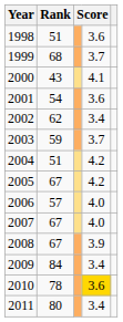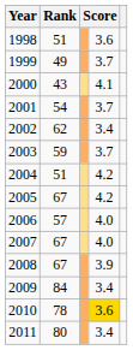 <table class="mw-datatable wikitable sortable" style="text-align:center">
 <tr>
 <th>Year</th>
 <th>Rank</th>
 <th colspan="2">Score</th>
 <th class="unsortable"></th>
 </tr>
 <tr>
 <td>1998</td>
 <td>51</td>
 <td style="background: #FDAE61"></td>
 <td>3.6</td>
 <td></td>
 </tr>
 <tr>
 <td>1999</td>
-<td>68</td>
+<td>49</td>
 <td style="background: #FDAE61"></td>
 <td>3.7</td>
 <td></td>
 </tr>
 <tr>
 <td>2000</td>
 <td>43</td>
 <td style="background: #FEE08B"></td>
 <td>4.1</td>
 <td></td>
 </tr>
 <tr>
 <td>2001</td>
 <td>54</td>
 <td style="background: #FDAE61"></td>
-<td>3.6</td>
+<td>3.7</td>
 <td></td>
 </tr>
 <tr>
 <td>2002</td>
 <td>62</td>
 <td style="background: #FDAE61"></td>
 <td>3.4</td>
 <td></td>
 </tr>
 <tr>
 <td>2003</td>
 <td>59</td>
 <td style="background: #FDAE61"></td>
 <td>3.7</td>
 <td></td>
 </tr>
 <tr>
 <td>2004</td>
 <td>51</td>
 <td style="background: #FEE08B"></td>
 <td>4.2</td>
 <td></td>
 </tr>
 <tr>
 <td>2005</td>
 <td>67</td>
 <td style="background: #FEE08B"></td>
 <td>4.2</td>
 <td></td>
 </tr>
 <tr>
 <td>2006</td>
 <td>57</td>
 <td style="background: #FEE08B"></td>
 <td>4.0</td>
 <td></td>
 </tr>
 <tr>
 <td>2007</td>
 <td>67</td>
 <td style="background: #FEE08B"></td>
 <td>4.0</td>
 <td></td>
 </tr>
 <tr>
 <td>2008</td>
 <td>67</td>
 <td style="background: #FDAE61"></td>
 <td>3.9</td>
 <td></td>
 </tr>
 <tr>
 <td>2009</td>
 <td>84</td>
 <td style="background: #FDAE61"></td>
 <td>3.4</td>
 <td></td>
 </tr>
 <tr>
 <td>2010</td>
 <td>78</td>
 <td style="background: #FDAE61"></td>
 <td style="background: gold;">3.6</td>
 <td></td>
 </tr>
 <tr>
 <td>2011</td>
 <td>80</td>
 <td style="background: #FDAE61"></td>
 <td>3.4</td>
 <td></td>
 </tr>
 </table>
